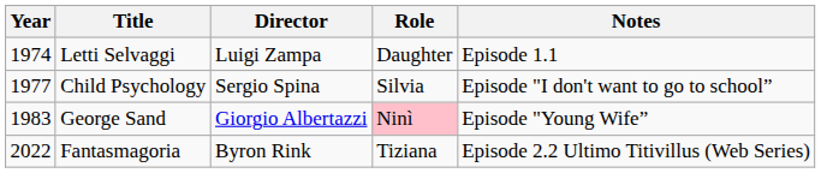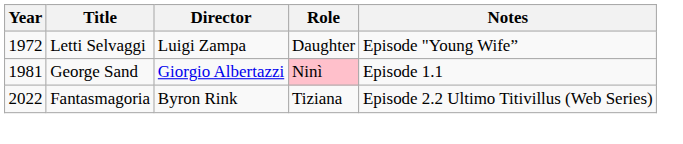 <table class="wikitable sortable">
 <tr>
 <th>Year</th>
 <th>Title</th>
 <th>Director</th>
 <th>Role</th>
 <th>Notes</th>
 </tr>
 <tr>
-<td>1974</td>
+<td>1972</td>
 <td>Letti Selvaggi</td>
 <td>Luigi Zampa</td>
 <td>Daughter</td>
-<td>Episode 1.1</td>
+<td>Episode "Young Wife”</td>
 </tr>
 <tr>
-<td>1977</td>
-<td>Child Psychology</td>
-<td>Sergio Spina</td>
-<td>Silvia</td>
-<td>Episode "I don't want to go to school”</td>
-</tr>
-<tr>
-<td>1983</td>
+<td>1981</td>
 <td>George Sand</td>
 <td><a href='#'>Giorgio Albertazzi</a></td>
 <td style="background: pink;">Ninì</td>
-<td>Episode "Young Wife”</td>
+<td>Episode 1.1</td>
 </tr>
 <tr>
 <td>2022</td>
 <td>Fantasmagoria</td>
 <td>Byron Rink</td>
 <td>Tiziana</td>
 <td>Episode 2.2 Ultimo Titivillus (Web Series)</td>
 </tr>
 </table>
